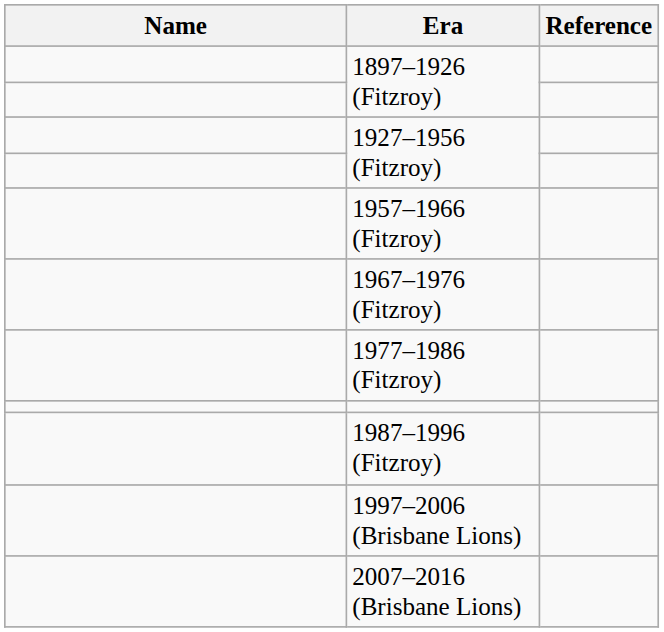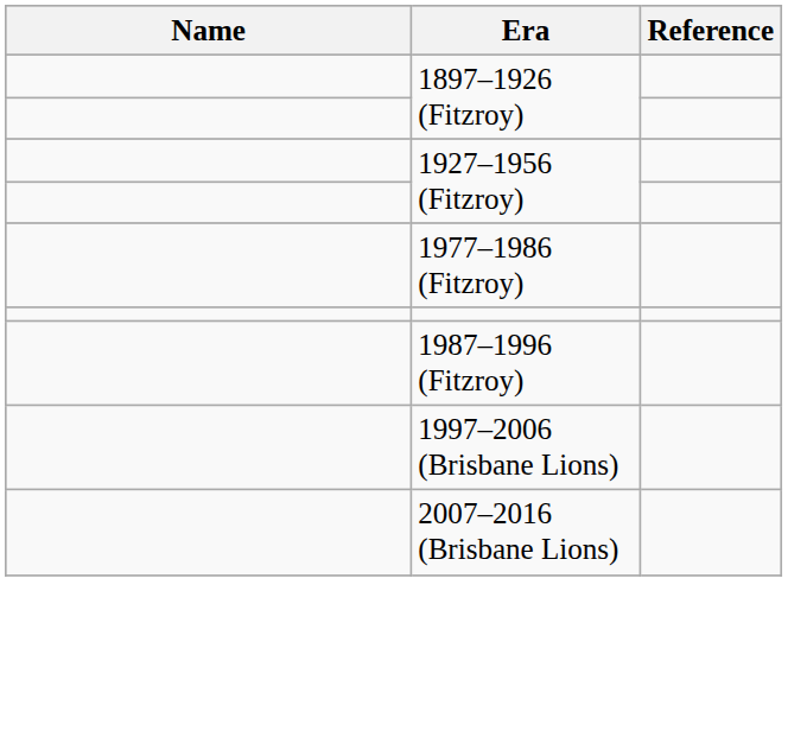 <table class="wikitable plainrowheaders sortable" style="font-size:95%">
 <tr>
 <th scope="col" style="width:200px;"><strong>Name</strong></th>
 <th scope="col" style="width:110px;"><strong>Era</strong></th>
 <th><strong>Reference</strong></th>
 </tr>
 <tr>
 <td></td>
 <th rowspan= "2" style="font-weight: normal; background: #F9F9F9; text-align: left;">1897–1926 (Fitzroy)</th>
 <td></td>
 </tr>
 <tr>
 <td></td>
 <td></td>
 </tr>
 <tr>
 <td></td>
 <td ! rowspan= "2" style="font-weight: normal; background: #F9F9F9; text-align: left;">1927–1956 (Fitzroy)</td>
 <td></td>
 </tr>
 <tr>
 <td></td>
-<td></td>
-</tr>
-<tr>
-<td></td>
-<td>1957–1966 (Fitzroy)</td>
-<td></td>
-</tr>
-<tr>
-<td></td>
-<td>1967–1976 (Fitzroy)</td>
 <td></td>
 </tr>
 <tr>
 <td></td>
 <td>1977–1986 (Fitzroy)</td>
 <td></td>
 </tr>
 <tr>
 <td></td>
 <td></td>
 <td></td>
 </tr>
 <tr>
 <td></td>
 <td>1987–1996 (Fitzroy)</td>
 <td></td>
 </tr>
 <tr>
 <td></td>
 <td>1997–2006 (Brisbane Lions)</td>
 <td></td>
 </tr>
 <tr>
 <td></td>
 <td>2007–2016 (Brisbane Lions)</td>
 <td></td>
 </tr>
 </table>
